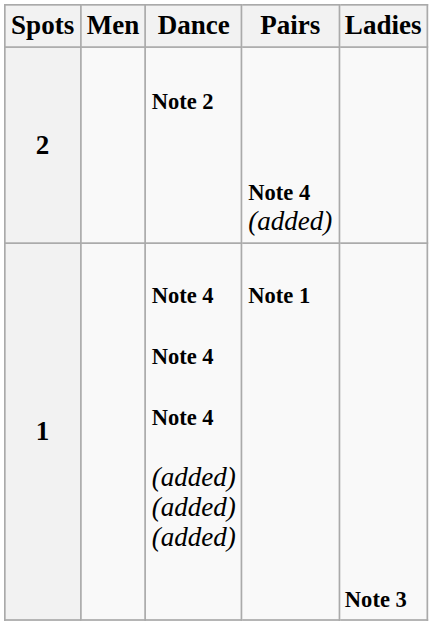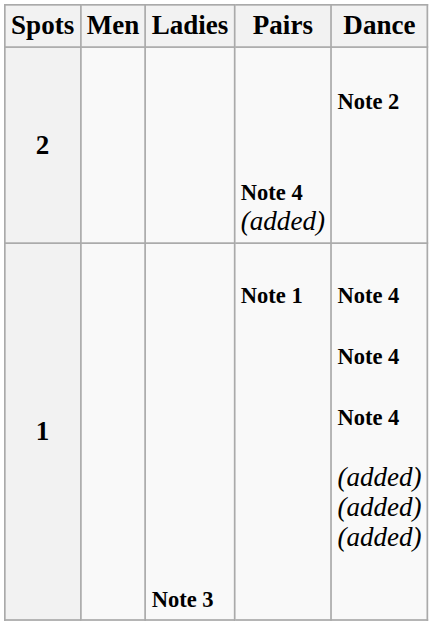 <table class="wikitable">
 <tr>
 <th>Spots</th>
 <th>Men</th>
+<th>Ladies</th>
+<th>Pairs</th>
 <th>Dance</th>
-<th>Pairs</th>
-<th>Ladies</th>
 </tr>
 <tr>
 <th>2</th>
 <td valign="top"> <br> </td>
+<td valign="top"> <br> </td>
+<td valign="top"> <br>  <br>  <br>  <br> <s> </s> <small><strong>Note 4</strong></small> <br> <em></em> <em>(added)</em></td>
 <td valign="top"> <br>  <small><strong>Note 2</strong></small> <br> </td>
-<td valign="top"> <br>  <br>  <br>  <br> <s> </s> <small><strong>Note 4</strong></small> <br> <em></em> <em>(added)</em></td>
-<td valign="top"> <br> </td>
 </tr>
 <tr>
 <th>1</th>
 <td valign="top"> <br>  <br>  <br>  <br>  <br>  <br>  <br>  <br>  <br>  <br>  <br> </td>
+<td valign="top"> <br>  <br>  <br>  <br>  <br>  <br>  <br>  <br>  <br>  <br>  <br>  <small><strong>Note 3</strong></small></td>
+<td valign="top"> <br>  <small><strong>Note 1</strong></small> <br> </td>
 <td valign="top"> <br> <s></s> <small><strong>Note 4</strong></small> <br>  <br> <s></s> <small><strong>Note 4</strong></small> <br>  <br> <s> </s> <small><strong>Note 4</strong></small> <br>  <br> <em></em> <em>(added)</em> <br> <em></em> <em>(added)</em> <br> <em></em> <em>(added)</em></td>
-<td valign="top"> <br>  <small><strong>Note 1</strong></small> <br> </td>
-<td valign="top"> <br>  <br>  <br>  <br>  <br>  <br>  <br>  <br>  <br>  <br>  <br>  <small><strong>Note 3</strong></small></td>
 </tr>
 </table>
